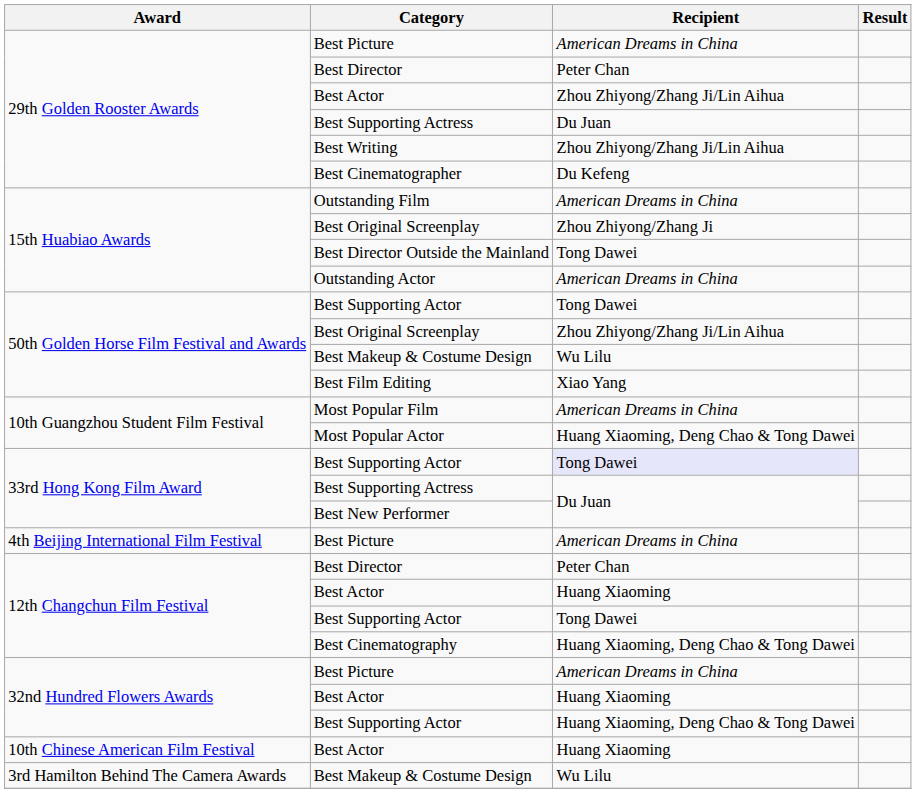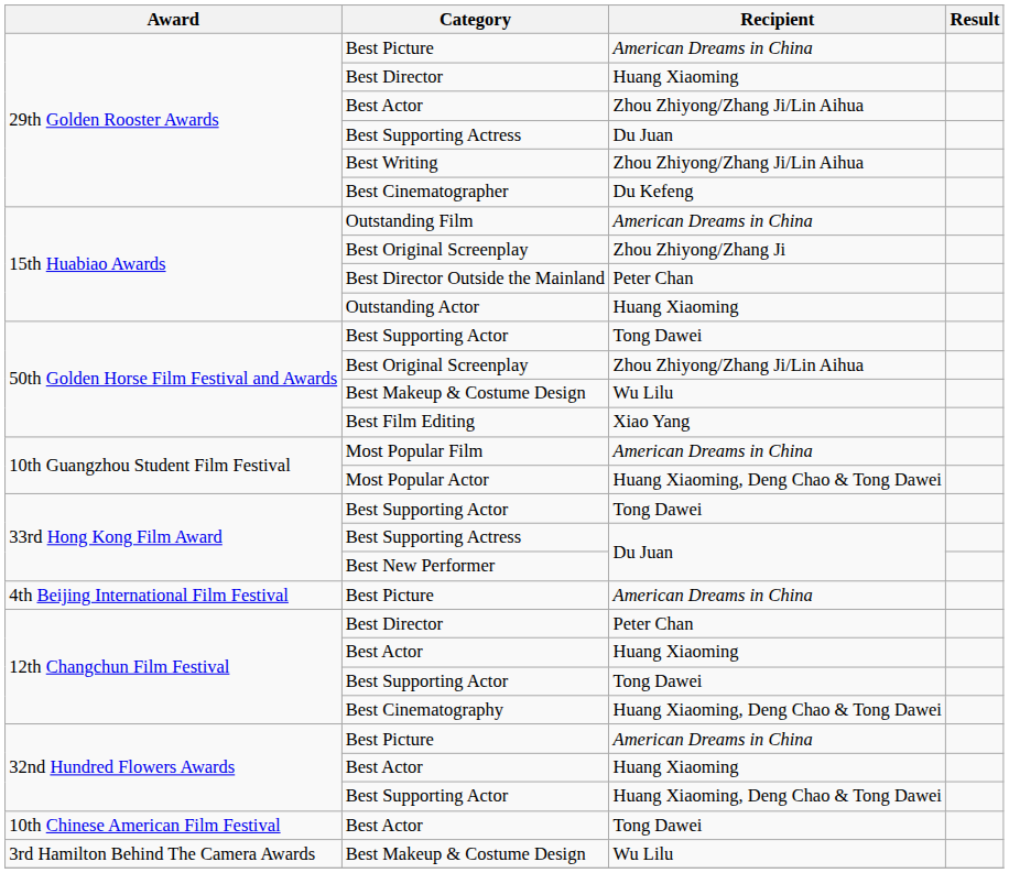 <table class="wikitable">
 <tr>
 <th>Award</th>
 <th>Category</th>
 <th>Recipient</th>
 <th>Result</th>
 </tr>
 <tr>
 <td rowspan=6>29th <a href='#'>Golden Rooster Awards</a></td>
 <td>Best Picture</td>
 <td><em>American Dreams in China</em></td>
 <td></td>
 </tr>
 <tr>
 <td>Best Director</td>
-<td>Peter Chan</td>
+<td>Huang Xiaoming</td>
 <td></td>
 </tr>
 <tr>
 <td>Best Actor</td>
 <td>Zhou Zhiyong/Zhang Ji/Lin Aihua</td>
 <td></td>
 </tr>
 <tr>
 <td>Best Supporting Actress</td>
 <td>Du Juan</td>
 <td></td>
 </tr>
 <tr>
 <td>Best Writing</td>
 <td>Zhou Zhiyong/Zhang Ji/Lin Aihua</td>
 <td></td>
 </tr>
 <tr>
 <td>Best Cinematographer</td>
 <td>Du Kefeng</td>
 <td></td>
 </tr>
 <tr>
 <td rowspan=4>15th <a href='#'>Huabiao Awards</a></td>
 <td>Outstanding Film</td>
 <td rowspan=1><em>American Dreams in China</em></td>
 <td></td>
 </tr>
 <tr>
 <td>Best Original Screenplay</td>
 <td>Zhou Zhiyong/Zhang Ji</td>
 <td></td>
 </tr>
 <tr>
 <td>Best Director Outside the Mainland</td>
-<td>Tong Dawei</td>
+<td>Peter Chan</td>
 <td></td>
 </tr>
 <tr>
 <td>Outstanding Actor</td>
-<td><em>American Dreams in China</em></td>
+<td>Huang Xiaoming</td>
 <td></td>
 </tr>
 <tr>
 <td rowspan=4>50th <a href='#'>Golden Horse Film Festival and Awards</a></td>
 <td>Best Supporting Actor</td>
 <td>Tong Dawei</td>
 <td></td>
 </tr>
 <tr>
 <td>Best Original Screenplay</td>
 <td>Zhou Zhiyong/Zhang Ji/Lin Aihua</td>
 <td></td>
 </tr>
 <tr>
 <td>Best Makeup & Costume Design</td>
 <td>Wu Lilu</td>
 <td></td>
 </tr>
 <tr>
 <td>Best Film Editing</td>
 <td>Xiao Yang</td>
 <td></td>
 </tr>
 <tr>
 <td rowspan=2>10th Guangzhou Student Film Festival</td>
 <td>Most Popular Film</td>
 <td><em>American Dreams in China</em></td>
 <td></td>
 </tr>
 <tr>
 <td>Most Popular Actor</td>
 <td>Huang Xiaoming, Deng Chao & Tong Dawei</td>
 <td></td>
 </tr>
 <tr>
 <td rowspan=3>33rd <a href='#'>Hong Kong Film Award</a></td>
 <td>Best Supporting Actor</td>
-<td style="background: lavender;">Tong Dawei</td>
+<td>Tong Dawei</td>
 <td></td>
 </tr>
 <tr>
 <td>Best Supporting Actress</td>
 <td rowspan=2>Du Juan</td>
 <td></td>
 </tr>
 <tr>
 <td>Best New Performer</td>
 <td></td>
 </tr>
 <tr>
 <td>4th <a href='#'>Beijing International Film Festival</a></td>
 <td>Best Picture</td>
 <td><em>American Dreams in China</em></td>
 <td></td>
 </tr>
 <tr>
 <td rowspan=4>12th <a href='#'>Changchun Film Festival</a></td>
 <td>Best Director</td>
 <td>Peter Chan</td>
 <td></td>
 </tr>
 <tr>
 <td>Best Actor</td>
 <td>Huang Xiaoming</td>
 <td></td>
 </tr>
 <tr>
 <td>Best Supporting Actor</td>
 <td>Tong Dawei</td>
 <td></td>
 </tr>
 <tr>
 <td>Best Cinematography</td>
 <td>Huang Xiaoming, Deng Chao & Tong Dawei</td>
 <td></td>
 </tr>
 <tr>
 <td rowspan=3>32nd <a href='#'>Hundred Flowers Awards</a></td>
 <td>Best Picture</td>
 <td><em>American Dreams in China</em></td>
 <td></td>
 </tr>
 <tr>
 <td>Best Actor</td>
 <td>Huang Xiaoming</td>
 <td></td>
 </tr>
 <tr>
 <td>Best Supporting Actor</td>
 <td>Huang Xiaoming, Deng Chao & Tong Dawei</td>
 <td></td>
 </tr>
 <tr>
 <td>10th <a href='#'>Chinese American Film Festival</a></td>
 <td>Best Actor</td>
-<td>Huang Xiaoming</td>
+<td>Tong Dawei</td>
 <td></td>
 </tr>
 <tr>
 <td>3rd Hamilton Behind The Camera Awards</td>
 <td>Best Makeup & Costume Design</td>
 <td>Wu Lilu</td>
 <td></td>
 </tr>
 <tr>
 </tr>
 </table>
